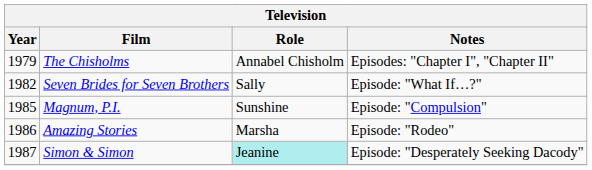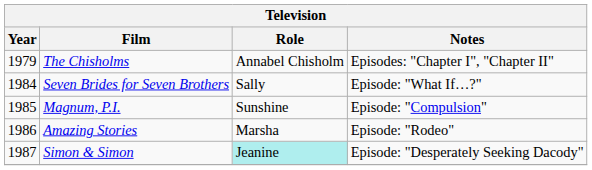 <table class="wikitable sortable" style="min-width:30em">
 <tr>
 <th colspan=7>Television</th>
 </tr>
 <tr>
 <th>Year</th>
 <th>Film</th>
 <th>Role</th>
 <th>Notes</th>
 </tr>
 <tr>
 <td>1979</td>
 <td><em><a href='#'>The Chisholms</a></em></td>
 <td>Annabel Chisholm</td>
 <td>Episodes: "Chapter I", "Chapter II"</td>
 </tr>
 <tr>
-<td>1982</td>
+<td>1984</td>
 <td><em><a href='#'>Seven Brides for Seven Brothers</a></em></td>
 <td>Sally</td>
 <td>Episode: "What If…?"</td>
 </tr>
 <tr>
 <td>1985</td>
 <td><em><a href='#'>Magnum, P.I.</a></em></td>
 <td>Sunshine</td>
 <td>Episode: "<a href='#'>Compulsion</a>"</td>
 </tr>
 <tr>
 <td>1986</td>
 <td><em><a href='#'>Amazing Stories</a></em></td>
 <td>Marsha</td>
 <td>Episode: "Rodeo"</td>
 </tr>
 <tr>
 <td>1987</td>
 <td><em><a href='#'>Simon & Simon</a></em></td>
 <td style="background: paleturquoise;">Jeanine</td>
 <td>Episode: "Desperately Seeking Dacody"</td>
 </tr>
 <tr>
 </tr>
 </table>
